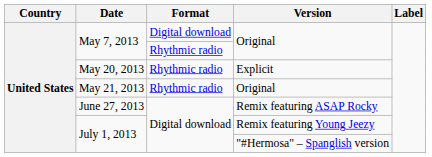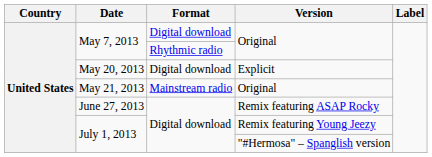 <table class="wikitable plainrowheaders">
 <tr>
 <th scope="col">Country</th>
 <th scope="col">Date</th>
 <th scope="col">Format</th>
 <th scope="col">Version</th>
 <th scope="col">Label</th>
 </tr>
 <tr>
 <th scope="row" rowspan="7">United States</th>
 <td rowspan="2">May 7, 2013</td>
 <td><a href='#'>Digital download</a></td>
 <td rowspan="2">Original</td>
 <td rowspan="7"></td>
 </tr>
 <tr>
 <td><a href='#'>Rhythmic radio</a></td>
 </tr>
 <tr>
 <td>May 20, 2013</td>
-<td><a href='#'>Rhythmic radio</a></td>
+<td>Digital download</td>
 <td>Explicit</td>
 </tr>
 <tr>
 <td>May 21, 2013</td>
-<td><a href='#'>Rhythmic radio</a></td>
+<td><a href='#'>Mainstream radio</a></td>
 <td>Original</td>
 </tr>
 <tr>
 <td>June 27, 2013</td>
 <td rowspan="3">Digital download</td>
 <td>Remix featuring <a href='#'>ASAP Rocky</a></td>
 </tr>
 <tr>
 <td rowspan="2">July 1, 2013</td>
 <td>Remix featuring <a href='#'>Young Jeezy</a></td>
 </tr>
 <tr>
 <td>"#Hermosa" – <a href='#'>Spanglish</a> version</td>
 </tr>
 </table>
